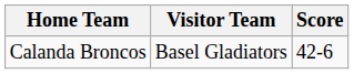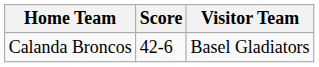 <table class="wikitable">
 <tr>
 <th>Home Team</th>
+<th>Score</th>
 <th>Visitor Team</th>
-<th>Score</th>
 </tr>
 <tr>
 <td>Calanda Broncos</td>
+<td>42-6</td>
 <td>Basel Gladiators</td>
-<td>42-6</td>
 </tr>
 </table>
